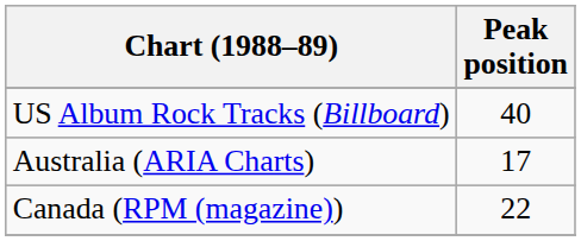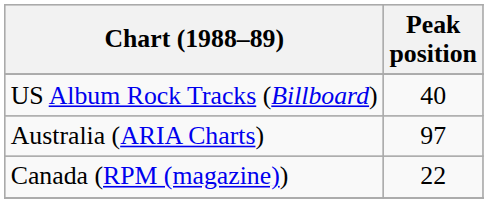 <table class="wikitable">
 <tr>
 <th>Chart (1988–89)</th>
 <th>Peak<br>position</th>
 </tr>
 <tr>
 </tr>
 <tr>
 <td>US <a href='#'>Album Rock Tracks</a> (<em><a href='#'>Billboard</a></em>)</td>
 <td style="text-align:center;">40</td>
 </tr>
 <tr>
 <td>Australia (<a href='#'>ARIA Charts</a>)</td>
-<td style="text-align:center;">17</td>
+<td style="text-align:center;">97</td>
 </tr>
 <tr>
 <td>Canada (<a href='#'>RPM (magazine)</a>)</td>
 <td style="text-align:center;">22</td>
 </tr>
 <tr>
 </tr>
 <tr>
 </tr>
 </table>
